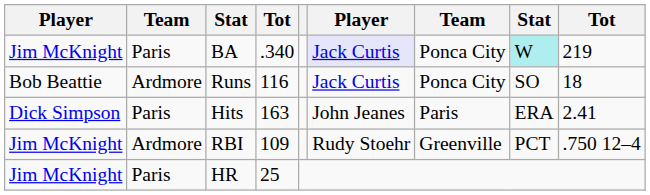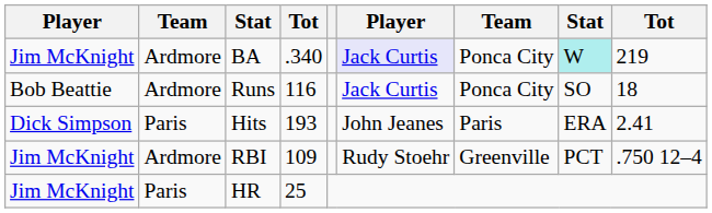 <table class="wikitable">
 <tr>
 <th>Player</th>
 <th>Team</th>
 <th>Stat</th>
 <th>Tot</th>
 <th></th>
 <th>Player</th>
 <th>Team</th>
 <th>Stat</th>
 <th>Tot</th>
 </tr>
 <tr>
 <td><a href='#'>Jim McKnight</a></td>
-<td>Paris</td>
+<td>Ardmore</td>
 <td>BA</td>
 <td>.340</td>
 <td></td>
 <td style="background: lavender;"><a href='#'>Jack Curtis</a></td>
 <td>Ponca City</td>
 <td style="background: paleturquoise;">W</td>
 <td>219</td>
 </tr>
 <tr>
 <td>Bob Beattie</td>
 <td>Ardmore</td>
 <td>Runs</td>
 <td>116</td>
 <td></td>
 <td><a href='#'>Jack Curtis</a></td>
 <td>Ponca City</td>
 <td>SO</td>
 <td>18</td>
 </tr>
 <tr>
 <td><a href='#'>Dick Simpson</a></td>
 <td>Paris</td>
 <td>Hits</td>
-<td>163</td>
+<td>193</td>
 <td></td>
 <td>John Jeanes</td>
 <td>Paris</td>
 <td>ERA</td>
 <td>2.41</td>
 </tr>
 <tr>
 <td><a href='#'>Jim McKnight</a></td>
 <td>Ardmore</td>
 <td>RBI</td>
 <td>109</td>
 <td></td>
 <td>Rudy Stoehr</td>
 <td>Greenville</td>
 <td>PCT</td>
 <td>.750 12–4</td>
 </tr>
 <tr>
 <td><a href='#'>Jim McKnight</a></td>
 <td>Paris</td>
 <td>HR</td>
 <td>25</td>
 </tr>
 </table>
